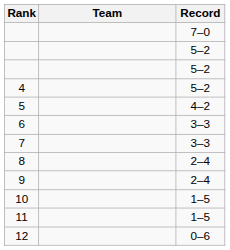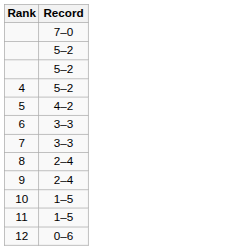 <table class="wikitable" style="text-align: center;">
 <tr>
 <th width=40>Rank</th>
-<th width=180>Team</th>
 <th width=60>Record</th>
 </tr>
 <tr>
 <td></td>
-<td align="left"></td>
 <td>7–0</td>
 </tr>
 <tr>
 <td></td>
-<td align="left"></td>
 <td>5–2</td>
 </tr>
 <tr>
 <td></td>
-<td align="left"></td>
 <td>5–2</td>
 </tr>
 <tr>
 <td>4</td>
-<td align="left"></td>
 <td>5–2</td>
 </tr>
 <tr>
 <td>5</td>
-<td align="left"></td>
 <td>4–2</td>
 </tr>
 <tr>
 <td>6</td>
-<td align="left"></td>
 <td>3–3</td>
 </tr>
 <tr>
 <td>7</td>
-<td align="left"></td>
 <td>3–3</td>
 </tr>
 <tr>
 <td>8</td>
-<td align="left"></td>
 <td>2–4</td>
 </tr>
 <tr>
 <td>9</td>
-<td align="left"></td>
 <td>2–4</td>
 </tr>
 <tr>
 <td>10</td>
-<td align="left"></td>
 <td>1–5</td>
 </tr>
 <tr>
 <td>11</td>
-<td align="left"></td>
 <td>1–5</td>
 </tr>
 <tr>
 <td>12</td>
-<td align="left"></td>
 <td>0–6</td>
 </tr>
 </table>
